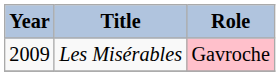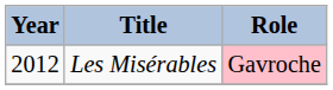 <table class="wikitable" style="font-size:95%">
 <tr style="text-align:center;">
 <th style="background:#B0C4DE;">Year</th>
 <th style="background:#B0C4DE;">Title</th>
 <th style="background:#B0C4DE;">Role</th>
 </tr>
 <tr>
-<td>2009</td>
+<td>2012</td>
 <td><em>Les Misérables</em></td>
 <td style="background: pink;">Gavroche</td>
 </tr>
 <tr>
 </tr>
 </table>
